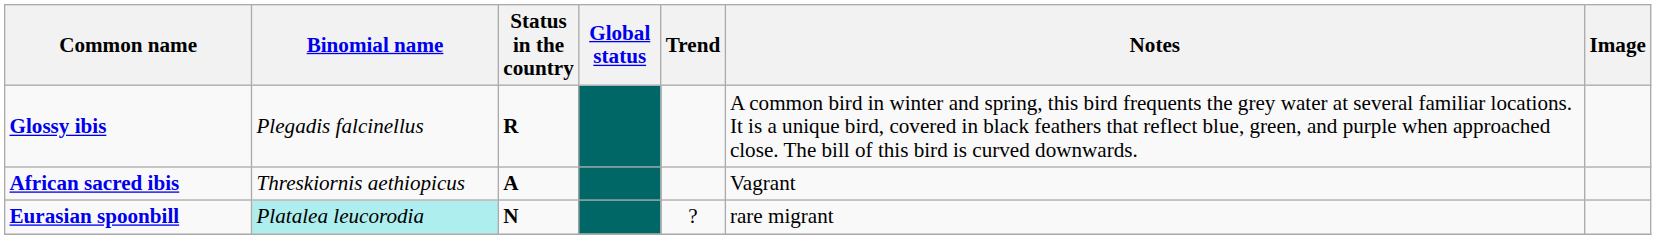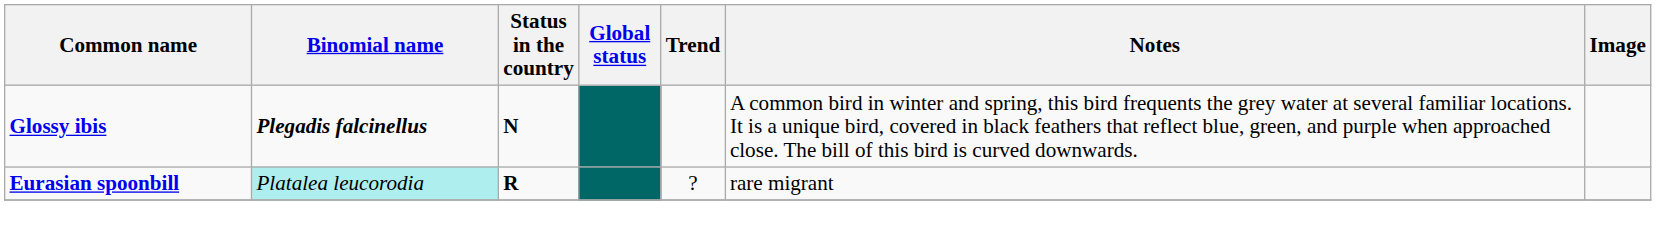 <table class="wikitable sortable">
 <tr>
 <th width="15%">Common name</th>
 <th width="15%"><a href='#'>Binomial name</a></th>
 <th width="1%">Status in the country</th>
 <th width="5%"><a href='#'>Global status</a></th>
 <th width="1%">Trend</th>
 <th class="unsortable">Notes</th>
 <th class="unsortable">Image</th>
 </tr>
 <tr>
 <td><strong><a href='#'>Glossy ibis</a></strong></td>
-<td><em>Plegadis falcinellus</em></td>
-<td><strong>R</strong></td>
+<td><strong><em>Plegadis falcinellus</em></strong></td>
+<td><strong>N</strong></td>
 <td align=center style="background: #006666"></td>
 <td align=center></td>
 <td>A common bird in winter and spring, this bird frequents the grey water at several familiar locations. It is a unique bird, covered in black feathers that reflect blue, green, and purple when approached close. The bill of this bird is curved downwards.</td>
 <td></td>
 </tr>
 <tr>
-<td><strong><a href='#'>African sacred ibis</a></strong></td>
-<td><em>Threskiornis aethiopicus</em></td>
-<td><strong>A</strong></td>
-<td align=center style="background: #006666"></td>
-<td align=center></td>
-<td>Vagrant</td>
-<td></td>
-</tr>
-<tr>
 <td><strong><a href='#'>Eurasian spoonbill</a></strong></td>
 <td style="background: paleturquoise;"><em>Platalea leucorodia</em></td>
-<td><strong>N</strong></td>
+<td><strong>R</strong></td>
 <td align=center style="background: #006666"></td>
 <td align=center>?</td>
 <td>rare migrant</td>
 <td></td>
 </tr>
 <tr>
 </tr>
 </table>
